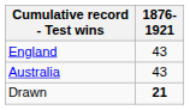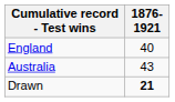 <table class="wikitable" style="text-align:center;">
 <tr>
 <th width="150">Cumulative record - Test wins</th>
 <th width="50">1876-1921</th>
 </tr>
 <tr>
 <td style="text-align:left;"><a href='#'>England</a></td>
-<td>43</td>
+<td>40</td>
 </tr>
 <tr>
 <td style="text-align:left;"><a href='#'>Australia</a></td>
 <td>43</td>
 </tr>
 <tr>
 <td style="text-align:left;">Drawn</td>
 <td><strong>21</strong></td>
 </tr>
 </table>
